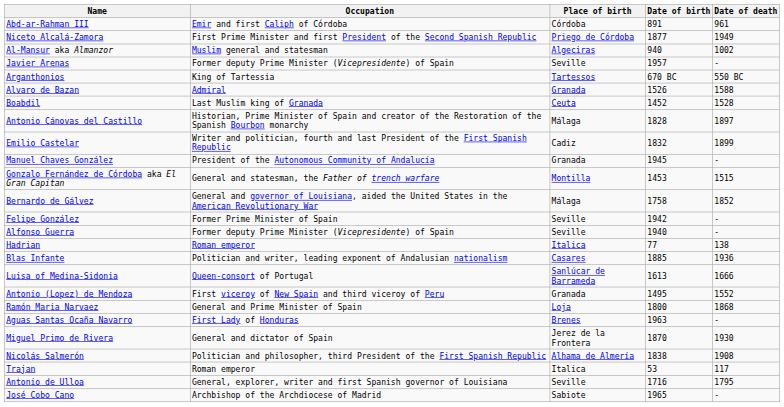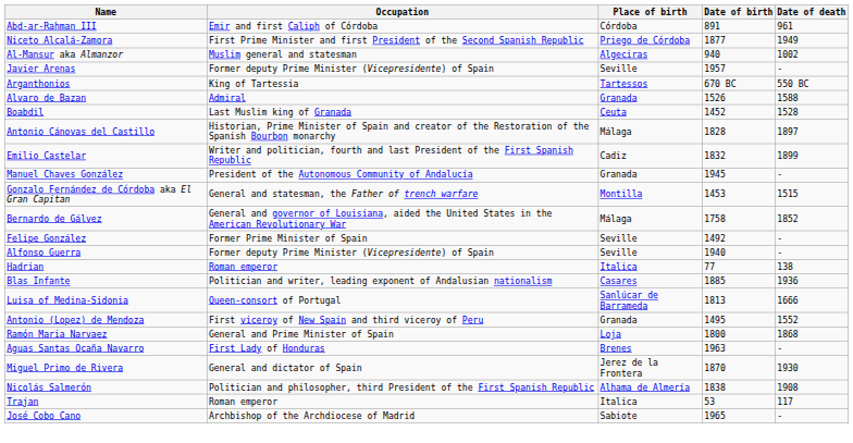 <table class="wikitable">
 <tr>
 <th align=center>Name</th>
 <th align=center>Occupation</th>
 <th align=center nowrap>Place of birth</th>
 <th align=center nowrap>Date of birth</th>
 <th align=center nowrap>Date of death</th>
 </tr>
 <tr>
 <td><a href='#'>Abd-ar-Rahman III</a></td>
 <td><a href='#'>Emir</a> and first <a href='#'>Caliph</a> of Córdoba</td>
 <td>Córdoba</td>
 <td>891</td>
 <td>961</td>
 </tr>
 <tr>
 <td><a href='#'>Niceto Alcalá-Zamora</a></td>
 <td>First Prime Minister and first <a href='#'>President</a> of the <a href='#'>Second Spanish Republic</a></td>
 <td><a href='#'>Priego de Córdoba</a></td>
 <td>1877</td>
 <td>1949</td>
 </tr>
 <tr>
 <td><a href='#'>Al-Mansur</a> aka <em>Almanzor</em></td>
 <td><a href='#'>Muslim</a> general and statesman</td>
 <td><a href='#'>Algeciras</a></td>
 <td>940</td>
 <td>1002</td>
 </tr>
 <tr>
 <td><a href='#'>Javier Arenas</a></td>
 <td>Former deputy Prime Minister (<em>Vicepresidente</em>) of Spain</td>
 <td>Seville</td>
 <td>1957</td>
 <td>-</td>
 </tr>
 <tr>
 <td><a href='#'>Arganthonios</a></td>
 <td>King of Tartessia</td>
 <td><a href='#'>Tartessos</a></td>
 <td>670 BC</td>
 <td>550 BC</td>
 </tr>
 <tr>
 <td><a href='#'>Alvaro de Bazan</a></td>
 <td><a href='#'>Admiral</a></td>
 <td><a href='#'>Granada</a></td>
 <td>1526</td>
 <td>1588</td>
 </tr>
 <tr>
 <td><a href='#'>Boabdil</a></td>
 <td>Last Muslim king of <a href='#'>Granada</a></td>
 <td><a href='#'>Ceuta</a></td>
 <td>1452</td>
 <td>1528</td>
 </tr>
 <tr>
 <td><a href='#'>Antonio Cánovas del Castillo</a></td>
 <td>Historian, Prime Minister of Spain and creator of the Restoration of the Spanish <a href='#'>Bourbon</a> monarchy</td>
 <td>Málaga</td>
 <td>1828</td>
 <td>1897</td>
 </tr>
 <tr>
 <td><a href='#'>Emilio Castelar</a></td>
 <td>Writer and politician, fourth and last President of the <a href='#'>First Spanish Republic</a></td>
 <td>Cadiz</td>
 <td>1832</td>
 <td>1899</td>
 </tr>
 <tr>
 <td><a href='#'>Manuel Chaves González</a></td>
 <td>President of the <a href='#'>Autonomous Community of Andalucía</a></td>
 <td>Granada</td>
 <td>1945</td>
 <td>-</td>
 </tr>
 <tr>
 <td><a href='#'>Gonzalo Fernández de Córdoba</a> aka <em>El Gran Capitan</em></td>
 <td>General and statesman, the <em>Father of <a href='#'>trench warfare</a></em></td>
 <td><a href='#'>Montilla</a></td>
 <td>1453</td>
 <td>1515</td>
 </tr>
 <tr>
 <td><a href='#'>Bernardo de Gálvez</a></td>
 <td>General and <a href='#'>governor of Louisiana</a>, aided the United States in the <a href='#'>American Revolutionary War</a></td>
 <td>Málaga</td>
 <td>1758</td>
 <td>1852</td>
 </tr>
 <tr>
 <td><a href='#'>Felipe González</a></td>
 <td>Former Prime Minister of Spain</td>
 <td>Seville</td>
-<td>1942</td>
+<td>1492</td>
 <td>-</td>
 </tr>
 <tr>
 <td><a href='#'>Alfonso Guerra</a></td>
 <td>Former deputy Prime Minister (<em>Vicepresidente</em>) of Spain</td>
 <td>Seville</td>
 <td>1940</td>
 <td>-</td>
 </tr>
 <tr>
 <td><a href='#'>Hadrian</a></td>
 <td><a href='#'>Roman emperor</a></td>
 <td><a href='#'>Italica</a></td>
 <td>77</td>
 <td>138</td>
 </tr>
 <tr>
 <td><a href='#'>Blas Infante</a></td>
 <td>Politician and writer, leading exponent of Andalusian <a href='#'>nationalism</a></td>
 <td><a href='#'>Casares</a></td>
 <td>1885</td>
 <td>1936</td>
 </tr>
 <tr>
 <td><a href='#'>Luisa of Medina-Sidonia</a></td>
 <td><a href='#'>Queen-consort</a> of Portugal</td>
 <td><a href='#'>Sanlúcar de Barrameda</a></td>
-<td>1613</td>
+<td>1813</td>
 <td>1666</td>
 </tr>
 <tr>
 <td><a href='#'>Antonio (Lopez) de Mendoza</a></td>
 <td>First <a href='#'>viceroy</a> of <a href='#'>New Spain</a> and third viceroy of <a href='#'>Peru</a></td>
 <td>Granada</td>
 <td>1495</td>
 <td>1552</td>
 </tr>
 <tr>
 <td><a href='#'>Ramón Maria Narvaez</a></td>
 <td>General and Prime Minister of Spain</td>
 <td><a href='#'>Loja</a></td>
 <td>1800</td>
 <td>1868</td>
 </tr>
 <tr>
 <td><a href='#'>Aguas Santas Ocaña Navarro</a></td>
 <td><a href='#'>First Lady</a> of <a href='#'>Honduras</a></td>
 <td><a href='#'>Brenes</a></td>
 <td>1963</td>
 <td>-</td>
 </tr>
 <tr>
 <td><a href='#'>Miguel Primo de Rivera</a></td>
 <td>General and dictator of Spain</td>
 <td>Jerez de la Frontera</td>
 <td>1870</td>
 <td>1930</td>
 </tr>
 <tr>
 <td><a href='#'>Nicolás Salmerón</a></td>
 <td>Politician and philosopher, third President of the <a href='#'>First Spanish Republic</a></td>
 <td><a href='#'>Alhama de Almería</a></td>
 <td>1838</td>
 <td>1908</td>
 </tr>
 <tr>
 <td><a href='#'>Trajan</a></td>
 <td>Roman emperor</td>
 <td>Italica</td>
 <td>53</td>
 <td>117</td>
 </tr>
 <tr>
-<td><a href='#'>Antonio de Ulloa</a></td>
-<td>General, explorer, writer and first Spanish governor of Louisiana</td>
-<td>Seville</td>
-<td>1716</td>
-<td>1795</td>
-</tr>
-<tr>
 <td><a href='#'>José Cobo Cano</a></td>
 <td>Archbishop of the Archdiocese of Madrid</td>
 <td>Sabiote</td>
 <td>1965</td>
 <td>-</td>
 </tr>
 </table>
